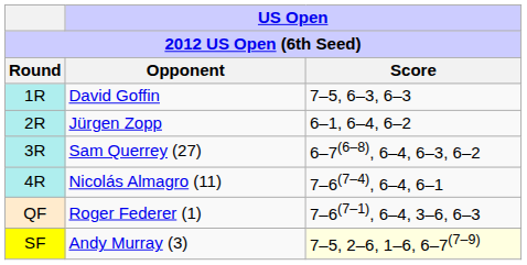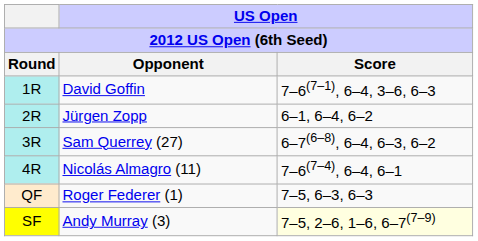 <table class="wikitable collapsible collapsed">
 <tr>
 <th></th>
 <th colspan=2 style="background:#ccf;"><a href='#'>US Open</a></th>
 </tr>
 <tr>
 <th colspan=3 style="background:#ccf;"><a href='#'>2012 US Open</a> (6th Seed)</th>
 </tr>
 <tr>
 <th>Round</th>
 <th width=225>Opponent</th>
 <th width=200>Score</th>
 </tr>
 <tr>
 <td style="text-align:center; background:#afeeee;">1R</td>
 <td> <a href='#'>David Goffin</a></td>
-<td>7–5, 6–3, 6–3</td>
+<td>7–6<sup>(7–1)</sup>, 6–4, 3–6, 6–3</td>
 </tr>
 <tr>
 <td style="text-align:center; background:#afeeee;">2R</td>
 <td> <a href='#'>Jürgen Zopp</a></td>
 <td>6–1, 6–4, 6–2</td>
 </tr>
 <tr>
 <td style="text-align:center; background:#afeeee;">3R</td>
 <td> <a href='#'>Sam Querrey</a> (27)</td>
 <td>6–7<sup>(6–8)</sup>, 6–4, 6–3, 6–2</td>
 </tr>
 <tr>
 <td style="text-align:center; background:#afeeee;">4R</td>
 <td> <a href='#'>Nicolás Almagro</a> (11)</td>
 <td>7–6<sup>(7–4)</sup>, 6–4, 6–1</td>
 </tr>
 <tr>
 <td style="text-align:center; background:#ffebcd;">QF</td>
 <td> <a href='#'>Roger Federer</a> (1)</td>
-<td>7–6<sup>(7–1)</sup>, 6–4, 3–6, 6–3</td>
+<td>7–5, 6–3, 6–3</td>
 </tr>
 <tr>
 <td style="text-align:center; background:yellow;">SF</td>
 <td> <a href='#'>Andy Murray</a> (3)</td>
 <td style="background: lightyellow;">7–5, 2–6, 1–6, 6–7<sup>(7–9)</sup></td>
 </tr>
 </table>
